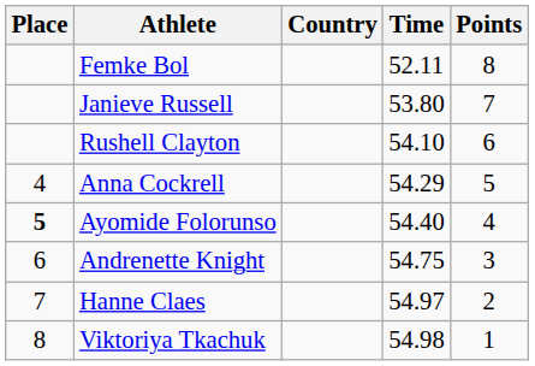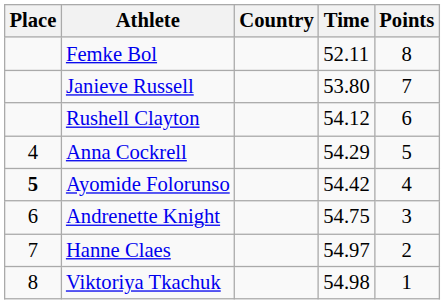 <table class="wikitable">
 <tr>
 <th>Place</th>
 <th>Athlete</th>
 <th>Country</th>
 <th>Time</th>
 <th>Points</th>
 </tr>
 <tr>
 <td align=center></td>
 <td><a href='#'>Femke Bol</a></td>
 <td></td>
 <td>52.11</td>
 <td align=center>8</td>
 </tr>
 <tr>
 <td align=center></td>
 <td><a href='#'>Janieve Russell</a></td>
 <td></td>
 <td>53.80</td>
 <td align=center>7</td>
 </tr>
 <tr>
 <td align=center></td>
 <td><a href='#'>Rushell Clayton</a></td>
 <td></td>
-<td>54.10</td>
+<td>54.12</td>
 <td align=center>6</td>
 </tr>
 <tr>
 <td align=center>4</td>
 <td><a href='#'>Anna Cockrell</a></td>
 <td></td>
 <td>54.29</td>
 <td align=center>5</td>
 </tr>
 <tr>
 <td align=center><strong>5</strong></td>
 <td><a href='#'>Ayomide Folorunso</a></td>
 <td></td>
-<td>54.40</td>
+<td>54.42</td>
 <td align=center>4</td>
 </tr>
 <tr>
 <td align=center>6</td>
 <td><a href='#'>Andrenette Knight</a></td>
 <td></td>
 <td>54.75</td>
 <td align=center>3</td>
 </tr>
 <tr>
 <td align=center>7</td>
 <td><a href='#'>Hanne Claes</a></td>
 <td></td>
 <td>54.97</td>
 <td align=center>2</td>
 </tr>
 <tr>
 <td align=center>8</td>
 <td><a href='#'>Viktoriya Tkachuk</a></td>
 <td></td>
 <td>54.98</td>
 <td align=center>1</td>
 </tr>
 </table>
